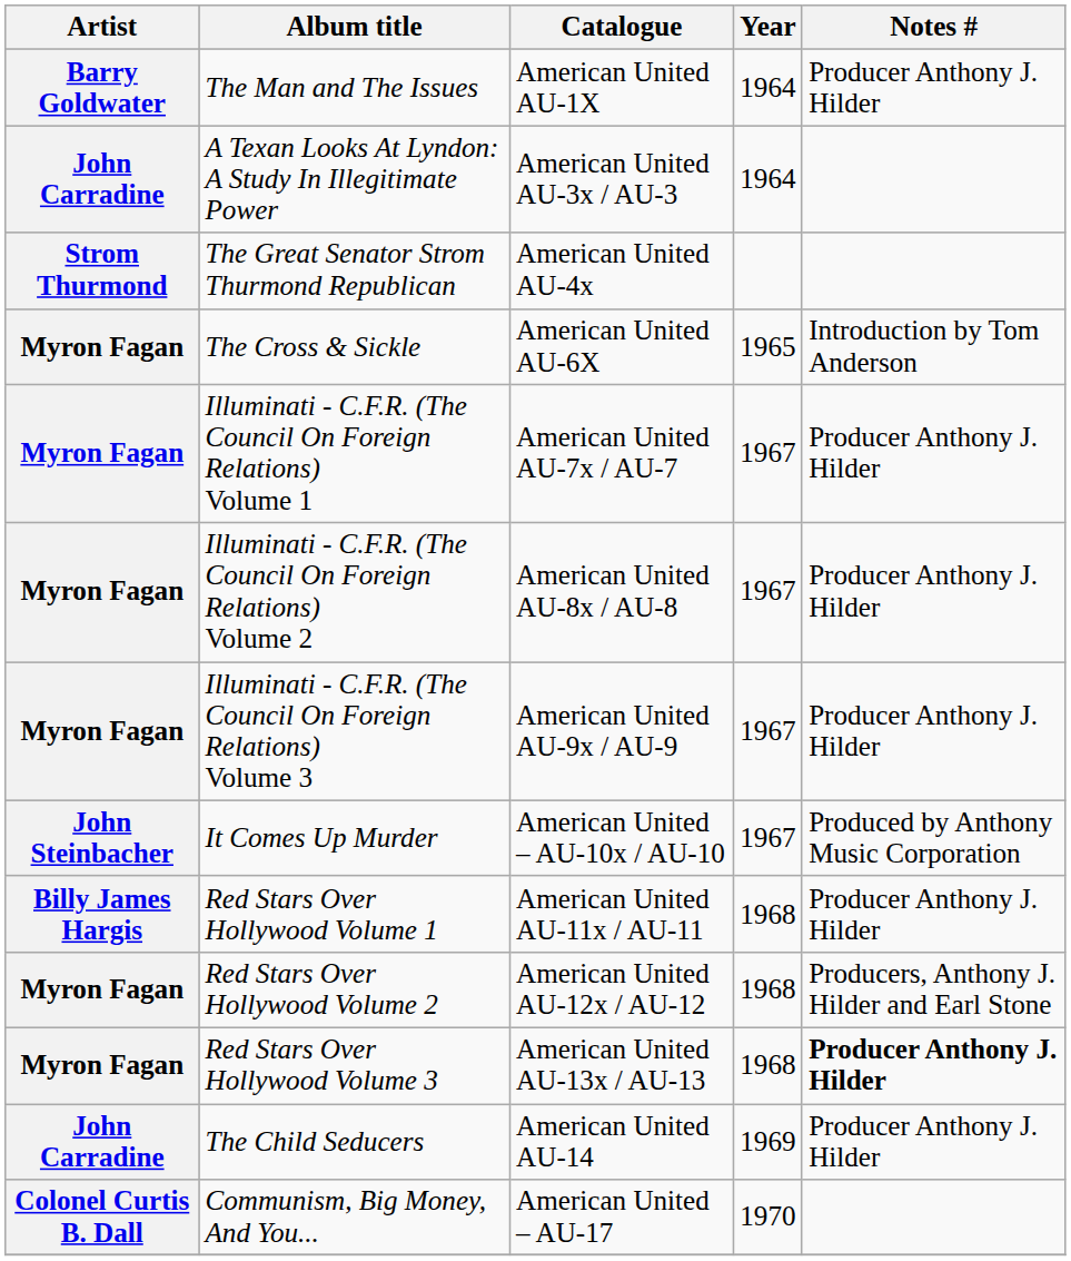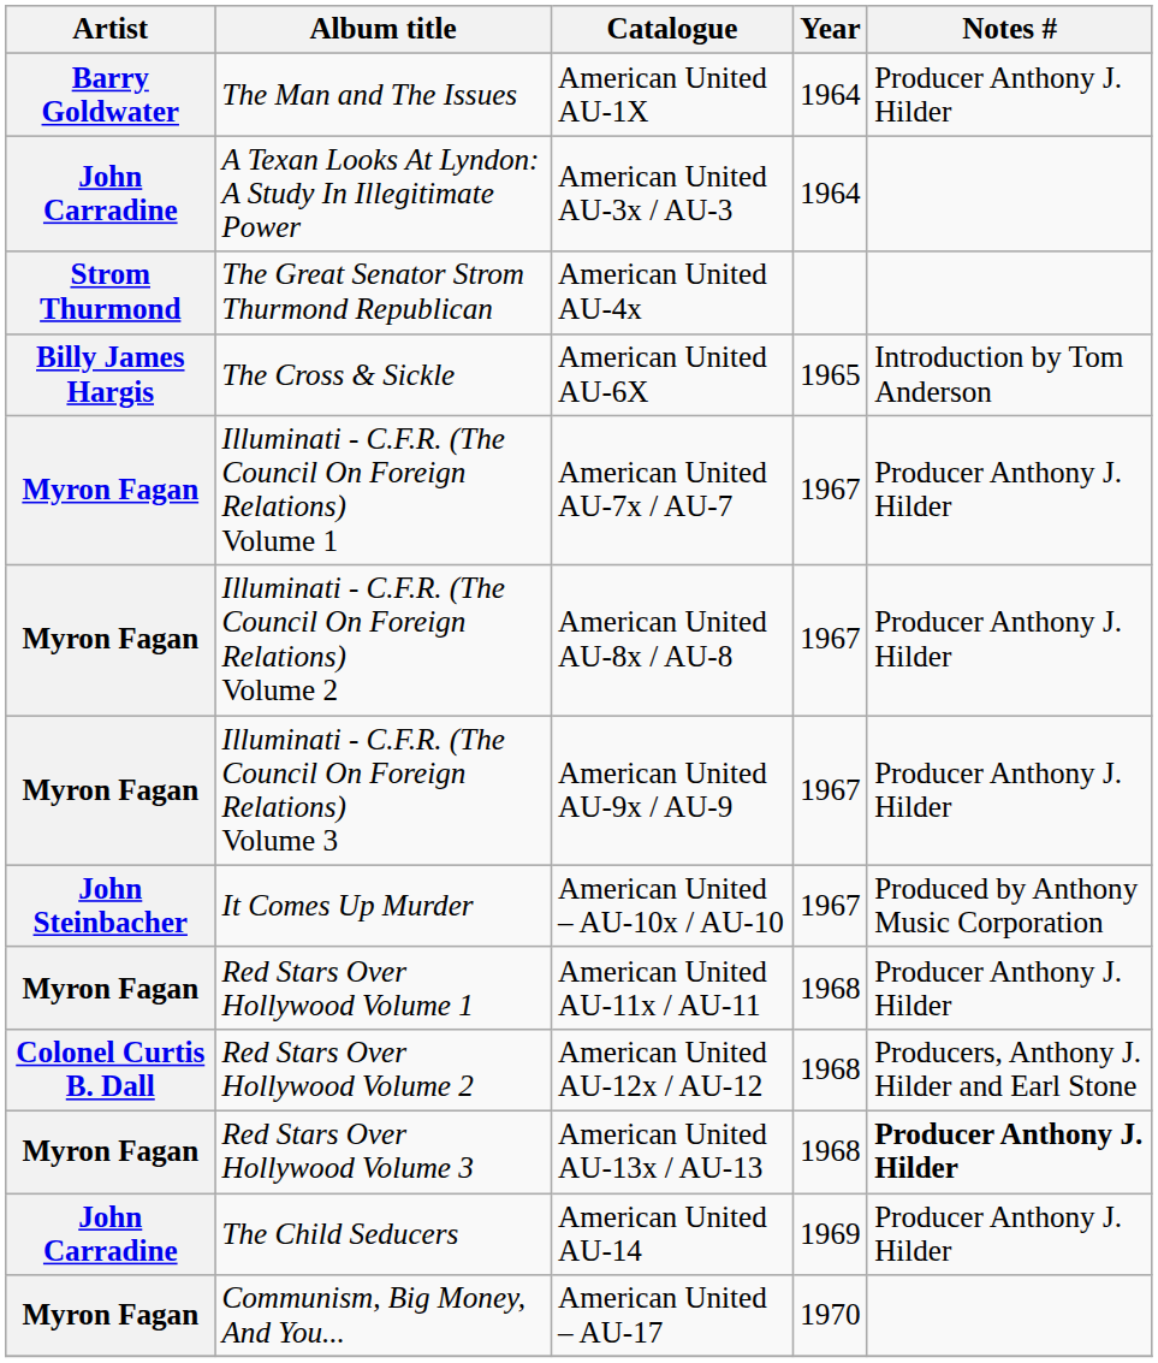 <table class="wikitable plainrowheaders sortable">
 <tr>
 <th scope="col" class="unsortable">Artist</th>
 <th scope="col">Album title</th>
 <th scope="col">Catalogue</th>
 <th scope="col">Year</th>
 <th scope="col" class="unsortable">Notes #</th>
 </tr>
 <tr>
 <th scope="row"><a href='#'>Barry Goldwater</a></th>
 <td><em>The Man and The Issues</em></td>
 <td>American United AU-1X</td>
 <td>1964</td>
 <td>Producer Anthony J. Hilder</td>
 </tr>
 <tr>
 <th scope="row"><a href='#'>John Carradine</a></th>
 <td><em>A Texan Looks At Lyndon: A Study In Illegitimate Power</em></td>
 <td>American United  AU-3x / AU-3</td>
 <td>1964</td>
 <td></td>
 </tr>
 <tr>
 <th scope="row"><a href='#'>Strom Thurmond</a></th>
 <td><em>The Great Senator Strom Thurmond Republican</em></td>
 <td>American United AU-4x</td>
 <td></td>
 <td></td>
 </tr>
 <tr>
-<th scope="row">Myron Fagan</th>
+<th scope="row"><a href='#'>Billy James Hargis</a></th>
 <td><em>The Cross & Sickle</em></td>
 <td>American United  AU-6X</td>
 <td>1965</td>
 <td>Introduction by Tom Anderson</td>
 </tr>
 <tr>
 <th scope="row"><a href='#'>Myron Fagan</a></th>
 <td><em>Illuminati - C.F.R. (The Council On Foreign Relations)</em><br>Volume 1</td>
 <td>American United AU-7x / AU-7</td>
 <td>1967</td>
 <td>Producer Anthony J. Hilder</td>
 </tr>
 <tr>
 <th scope="row">Myron Fagan</th>
 <td><em>Illuminati - C.F.R. (The Council On Foreign Relations)</em><br>Volume 2</td>
 <td>American United AU-8x / AU-8</td>
 <td>1967</td>
 <td>Producer Anthony J. Hilder</td>
 </tr>
 <tr>
 <th scope="row">Myron Fagan</th>
 <td><em>Illuminati - C.F.R. (The Council On Foreign Relations)</em><br>Volume 3</td>
 <td>American United AU-9x / AU-9</td>
 <td>1967</td>
 <td>Producer Anthony J. Hilder</td>
 </tr>
 <tr>
 <th scope="row"><a href='#'>John Steinbacher</a></th>
 <td><em>It Comes Up Murder</em></td>
 <td>American United – AU-10x / AU-10</td>
 <td>1967</td>
 <td>Produced by Anthony Music Corporation</td>
 </tr>
 <tr>
-<th scope="row"><a href='#'>Billy James Hargis</a></th>
+<th scope="row">Myron Fagan</th>
 <td><em>Red Stars Over Hollywood Volume 1</em></td>
 <td>American United AU-11x / AU-11</td>
 <td>1968</td>
 <td>Producer Anthony J. Hilder</td>
 </tr>
 <tr>
-<th scope="row">Myron Fagan</th>
+<th scope="row"><a href='#'>Colonel Curtis B. Dall</a></th>
 <td><em>Red Stars Over Hollywood Volume 2</em></td>
 <td>American United AU-12x / AU-12</td>
 <td>1968</td>
 <td>Producers, Anthony J. Hilder and Earl Stone</td>
 </tr>
 <tr>
 <th scope="row">Myron Fagan</th>
 <td><em>Red Stars Over Hollywood Volume 3</em></td>
 <td>American United AU-13x / AU-13</td>
 <td>1968</td>
 <td><strong>Producer Anthony J. Hilder</strong></td>
 </tr>
 <tr>
 <th scope="row"><a href='#'>John Carradine</a></th>
 <td><em>The Child Seducers</em></td>
 <td>American United AU-14</td>
 <td>1969</td>
 <td>Producer Anthony J. Hilder</td>
 </tr>
 <tr>
-<th scope="row"><a href='#'>Colonel Curtis B. Dall</a></th>
+<th scope="row">Myron Fagan</th>
 <td><em>Communism, Big Money, And You...</em></td>
 <td>American United – AU-17</td>
 <td>1970</td>
 <td></td>
 </tr>
 <tr>
 </tr>
 </table>
